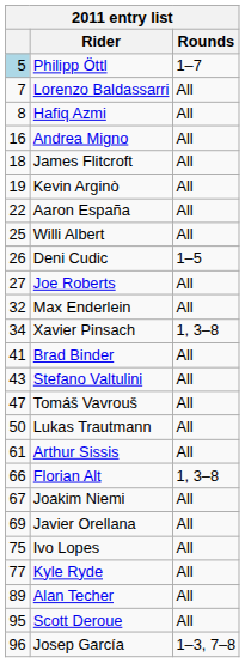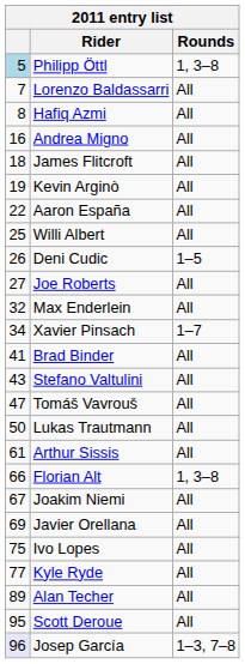 <table class="wikitable" style="font-size: 85%">
 <tr>
 <th colspan=3>2011 entry list</th>
 </tr>
 <tr>
 <th></th>
 <th>Rider</th>
 <th>Rounds</th>
 </tr>
 <tr>
 <td align="right" style="background: lightblue;">5</td>
 <td> <a href='#'>Philipp Öttl</a></td>
-<td>1–7</td>
+<td>1, 3–8</td>
 </tr>
 <tr>
 <td align="right">7</td>
 <td> <a href='#'>Lorenzo Baldassarri</a></td>
 <td>All</td>
 </tr>
 <tr>
 <td align="right">8</td>
 <td> <a href='#'>Hafiq Azmi</a></td>
 <td>All</td>
 </tr>
 <tr>
 <td align="right">16</td>
 <td> <a href='#'>Andrea Migno</a></td>
 <td>All</td>
 </tr>
 <tr>
 <td align="right">18</td>
 <td> James Flitcroft</td>
 <td>All</td>
 </tr>
 <tr>
 <td align="right">19</td>
 <td> Kevin Arginò</td>
 <td>All</td>
 </tr>
 <tr>
 <td align="right">22</td>
 <td> Aaron España</td>
 <td>All</td>
 </tr>
 <tr>
 <td align="right">25</td>
 <td> Willi Albert</td>
 <td>All</td>
 </tr>
 <tr>
 <td align="right">26</td>
 <td> Deni Cudic</td>
 <td>1–5</td>
 </tr>
 <tr>
 <td align="right">27</td>
 <td> <a href='#'>Joe Roberts</a></td>
 <td>All</td>
 </tr>
 <tr>
 <td align="right">32</td>
 <td> Max Enderlein</td>
 <td>All</td>
 </tr>
 <tr>
 <td align="right">34</td>
 <td> Xavier Pinsach</td>
-<td>1, 3–8</td>
+<td>1–7</td>
 </tr>
 <tr>
 <td align="right">41</td>
 <td> <a href='#'>Brad Binder</a></td>
 <td>All</td>
 </tr>
 <tr>
 <td align="right">43</td>
 <td> <a href='#'>Stefano Valtulini</a></td>
 <td>All</td>
 </tr>
 <tr>
 <td align="right">47</td>
 <td> Tomáš Vavrouš</td>
 <td>All</td>
 </tr>
 <tr>
 <td align="right">50</td>
 <td> Lukas Trautmann</td>
 <td>All</td>
 </tr>
 <tr>
 <td align="right">61</td>
 <td> <a href='#'>Arthur Sissis</a></td>
 <td>All</td>
 </tr>
 <tr>
 <td align="right">66</td>
 <td> <a href='#'>Florian Alt</a></td>
 <td>1, 3–8</td>
 </tr>
 <tr>
 <td align="right">67</td>
 <td> Joakim Niemi</td>
 <td>All</td>
 </tr>
 <tr>
 <td align="right">69</td>
 <td> Javier Orellana</td>
 <td>All</td>
 </tr>
 <tr>
 <td align="right">75</td>
 <td> Ivo Lopes</td>
 <td>All</td>
 </tr>
 <tr>
 <td align="right">77</td>
 <td> <a href='#'>Kyle Ryde</a></td>
 <td>All</td>
 </tr>
 <tr>
 <td align="right">89</td>
 <td> <a href='#'>Alan Techer</a></td>
 <td>All</td>
 </tr>
 <tr>
 <td align="right">95</td>
 <td> <a href='#'>Scott Deroue</a></td>
 <td>All</td>
 </tr>
 <tr>
-<td align="right">96</td>
+<td align="right" style="background: lavender;">96</td>
 <td> Josep García</td>
 <td>1–3, 7–8</td>
 </tr>
 </table>
